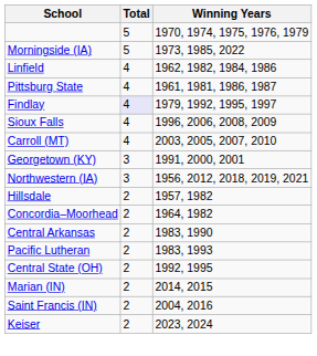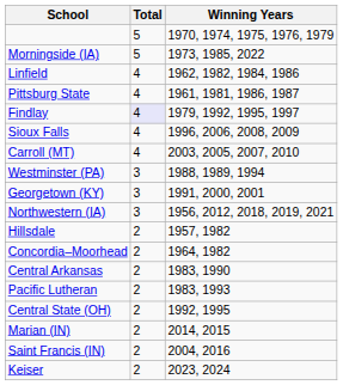 <table class="wikitable">
 <tr>
 <th>School</th>
 <th>Total</th>
 <th>Winning Years</th>
 </tr>
 <tr>
 <td></td>
 <td>5</td>
 <td>1970, 1974, 1975, 1976, 1979</td>
 </tr>
 <tr>
 <td><a href='#'>Morningside (IA)</a></td>
 <td>5</td>
 <td>1973, 1985, 2022</td>
 </tr>
 <tr>
 <td><a href='#'>Linfield</a></td>
 <td>4</td>
 <td>1962, 1982, 1984, 1986</td>
 </tr>
 <tr>
 <td><a href='#'>Pittsburg State</a></td>
 <td>4</td>
 <td>1961, 1981, 1986, 1987</td>
 </tr>
 <tr>
 <td><a href='#'>Findlay</a></td>
 <td style="background: lavender;">4</td>
 <td>1979, 1992, 1995, 1997</td>
 </tr>
 <tr>
 <td><a href='#'>Sioux Falls</a></td>
 <td>4</td>
 <td>1996, 2006, 2008, 2009</td>
 </tr>
 <tr>
 <td><a href='#'>Carroll (MT)</a></td>
 <td>4</td>
 <td>2003, 2005, 2007, 2010</td>
+</tr>
+<tr>
+<td><a href='#'>Westminster (PA)</a></td>
+<td>3</td>
+<td>1988, 1989, 1994</td>
 </tr>
 <tr>
 <td><a href='#'>Georgetown (KY)</a></td>
 <td>3</td>
 <td>1991, 2000, 2001</td>
 </tr>
 <tr>
 <td><a href='#'>Northwestern (IA)</a></td>
 <td>3</td>
 <td>1956, 2012, 2018, 2019, 2021</td>
 </tr>
 <tr>
 <td><a href='#'>Hillsdale</a></td>
 <td>2</td>
 <td>1957, 1982</td>
 </tr>
 <tr>
 <td><a href='#'>Concordia–Moorhead</a></td>
 <td>2</td>
 <td>1964, 1982</td>
 </tr>
 <tr>
 <td><a href='#'>Central Arkansas</a></td>
 <td>2</td>
 <td>1983, 1990</td>
 </tr>
 <tr>
 <td><a href='#'>Pacific Lutheran</a></td>
 <td>2</td>
 <td>1983, 1993</td>
 </tr>
 <tr>
 <td><a href='#'>Central State (OH)</a></td>
 <td>2</td>
 <td>1992, 1995</td>
 </tr>
 <tr>
 <td><a href='#'>Marian (IN)</a></td>
 <td>2</td>
 <td>2014, 2015</td>
 </tr>
 <tr>
 <td><a href='#'>Saint Francis (IN)</a></td>
 <td>2</td>
 <td>2004, 2016</td>
 </tr>
 <tr>
 <td><a href='#'>Keiser</a></td>
 <td>2</td>
 <td>2023, 2024</td>
 </tr>
 </table>
